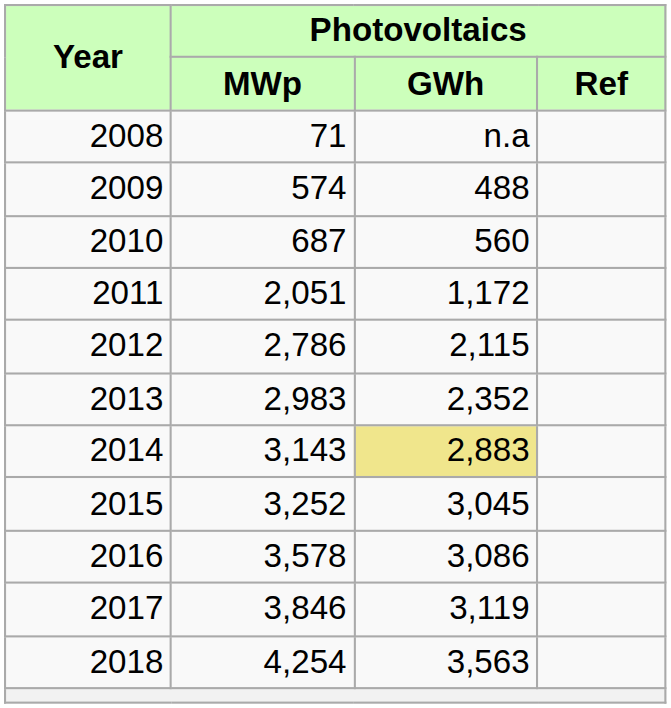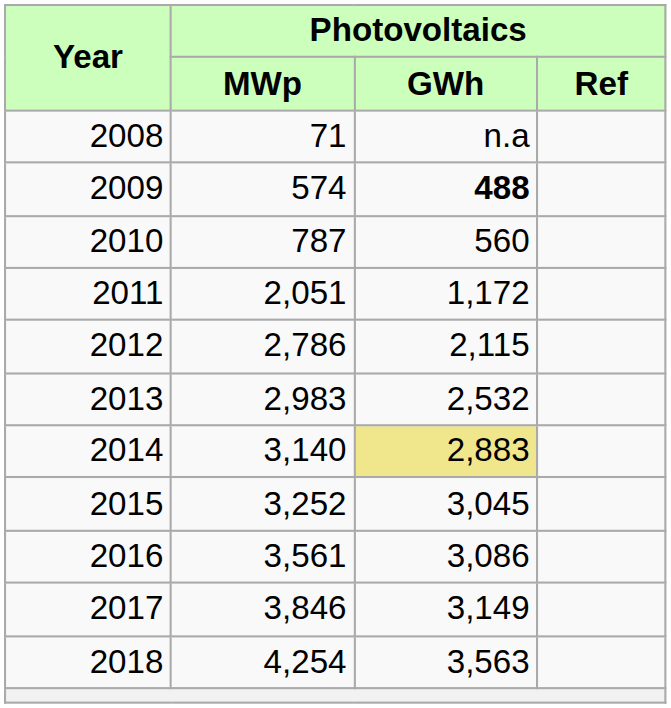 <table class="wikitable floatright" style="text-align: right; width: 320px;">
 <tr>
 <th rowspan="2" style="background:#cfb;">Year</th>
 <th colspan="3" style="background:#cfb;">Photovoltaics</th>
 </tr>
 <tr>
 <th style="background:#cfb;">MWp</th>
 <th style="background:#cfb;">GWh</th>
 <th style="background:#cfb;">Ref</th>
 </tr>
 <tr>
 <td>2008</td>
 <td>71</td>
 <td>n.a</td>
 <td></td>
 </tr>
 <tr>
 <td>2009</td>
 <td>574</td>
-<td>488</td>
+<td><strong>488</strong></td>
 <td></td>
 </tr>
 <tr>
 <td>2010</td>
-<td>687</td>
+<td>787</td>
 <td>560</td>
 <td></td>
 </tr>
 <tr>
 <td>2011</td>
 <td>2,051</td>
 <td>1,172</td>
 <td></td>
 </tr>
 <tr>
 <td>2012</td>
 <td>2,786</td>
 <td>2,115</td>
 <td></td>
 </tr>
 <tr>
 <td>2013</td>
 <td>2,983</td>
-<td>2,352</td>
+<td>2,532</td>
 <td></td>
 </tr>
 <tr>
 <td>2014</td>
-<td>3,143</td>
+<td>3,140</td>
 <td style="background: khaki;">2,883</td>
 <td></td>
 </tr>
 <tr>
 <td>2015</td>
 <td>3,252</td>
 <td>3,045</td>
 <td></td>
 </tr>
 <tr>
 <td>2016</td>
-<td>3,578</td>
+<td>3,561</td>
 <td>3,086</td>
 <td></td>
 </tr>
 <tr>
 <td>2017</td>
 <td>3,846</td>
-<td>3,119</td>
+<td>3,149</td>
 <td></td>
 </tr>
 <tr>
 <td>2018</td>
 <td>4,254</td>
 <td>3,563</td>
 <td></td>
 </tr>
 <tr>
 <th colspan="5" style="font-weight: normal"><small></small></th>
 </tr>
 </table>
